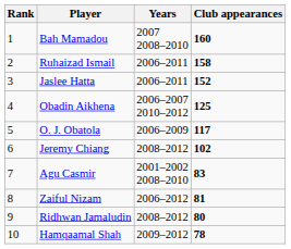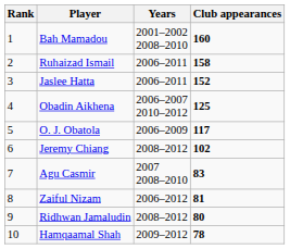 <table class="wikitable">
 <tr>
 <th>Rank</th>
 <th>Player</th>
 <th>Years</th>
 <th>Club appearances</th>
 </tr>
 <tr>
 <td>1</td>
 <td> <a href='#'>Bah Mamadou</a></td>
-<td>2007<br>2008–2010</td>
+<td>2001–2002<br>2008–2010</td>
 <td><strong>160</strong></td>
 </tr>
 <tr>
 <td>2</td>
 <td> <a href='#'>Ruhaizad Ismail</a></td>
 <td>2006–2011</td>
 <td><strong>158</strong></td>
 </tr>
 <tr>
 <td>3</td>
 <td> <a href='#'>Jaslee Hatta</a></td>
 <td>2006–2011</td>
 <td><strong>152</strong></td>
 </tr>
 <tr>
 <td>4</td>
 <td> <a href='#'>Obadin Aikhena</a></td>
 <td>2006–2007<br>2010–2012</td>
 <td><strong>125</strong></td>
 </tr>
 <tr>
 <td>5</td>
 <td> <a href='#'>O. J. Obatola</a></td>
 <td>2006–2009</td>
 <td><strong>117</strong></td>
 </tr>
 <tr>
 <td>6</td>
 <td> <a href='#'>Jeremy Chiang</a></td>
 <td>2008–2012</td>
 <td><strong>102</strong></td>
 </tr>
 <tr>
 <td>7</td>
 <td> <a href='#'>Agu Casmir</a></td>
-<td>2001–2002<br>2008–2010</td>
+<td>2007<br>2008–2010</td>
 <td><strong>83</strong></td>
 </tr>
 <tr>
 <td>8</td>
 <td> <a href='#'>Zaiful Nizam</a></td>
 <td>2006–2012</td>
 <td><strong>81</strong></td>
 </tr>
 <tr>
 <td>9</td>
 <td> <a href='#'>Ridhwan Jamaludin</a></td>
 <td>2008–2012</td>
 <td><strong>80</strong></td>
 </tr>
 <tr>
 <td>10</td>
 <td> <a href='#'>Hamqaamal Shah</a></td>
 <td>2009–2012</td>
 <td><strong>78</strong></td>
 </tr>
 </table>
